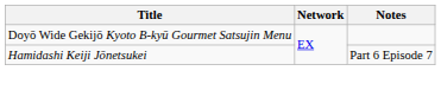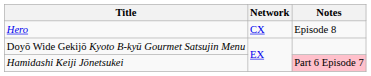 <table class="wikitable">
 <tr>
 <th>Title</th>
 <th>Network</th>
 <th>Notes</th>
+</tr>
+<tr>
+<td><em><a href='#'>Hero</a></em></td>
+<td><a href='#'>CX</a></td>
+<td>Episode 8</td>
 </tr>
 <tr>
 <td>Doyō Wide Gekijō <em>Kyoto B-kyū Gourmet Satsujin Menu</em></td>
 <td rowspan="2"><a href='#'>EX</a></td>
 <td></td>
 </tr>
 <tr>
 <td><em>Hamidashi Keiji Jōnetsukei</em></td>
-<td>Part 6 Episode 7</td>
+<td style="background: pink;">Part 6 Episode 7</td>
 </tr>
 </table>
